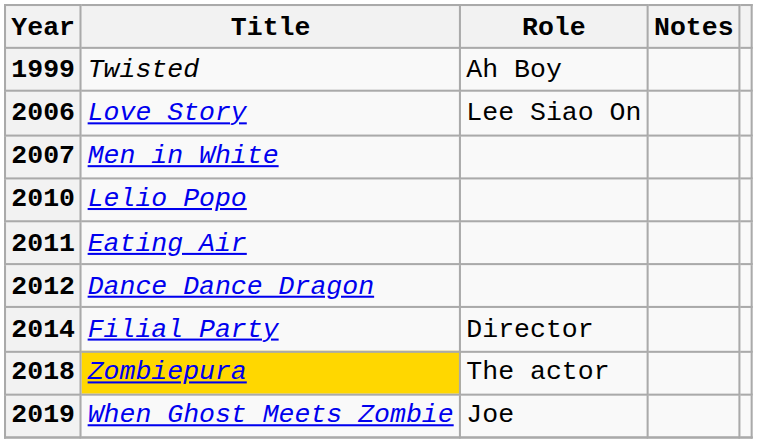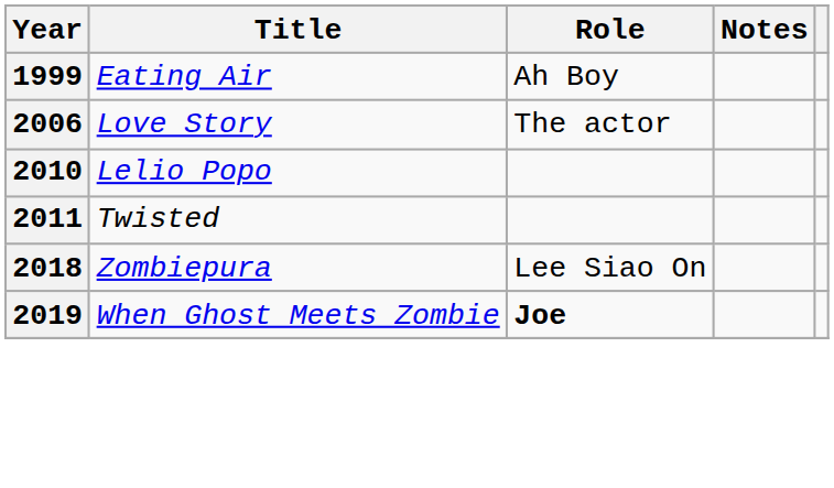 <table class="wikitable sortable plainrowheaders">
 <tr>
 <th scope="col">Year</th>
 <th scope="col">Title</th>
 <th scope="col">Role</th>
 <th scope="col" class="unsortable">Notes</th>
 <th scope="col" class="unsortable"></th>
 </tr>
 <tr>
 <th scope="row">1999</th>
-<td><em>Twisted</em></td>
+<td><em><a href='#'>Eating Air</a></em></td>
 <td>Ah Boy</td>
 <td></td>
 <td></td>
 </tr>
 <tr>
 <th scope="row">2006</th>
 <td><em><a href='#'>Love Story</a></em></td>
-<td>Lee Siao On</td>
-<td></td>
-<td></td>
-</tr>
-<tr>
-<th scope="row">2007</th>
-<td><em><a href='#'>Men in White</a></em></td>
-<td></td>
+<td>The actor</td>
 <td></td>
 <td></td>
 </tr>
 <tr>
 <th scope="row">2010</th>
 <td><em><a href='#'>Lelio Popo</a></em></td>
 <td></td>
 <td></td>
 <td></td>
 </tr>
 <tr>
 <th scope="row">2011</th>
-<td><em><a href='#'>Eating Air</a></em></td>
+<td><em>Twisted</em></td>
 <td></td>
 <td></td>
 <td></td>
 </tr>
 <tr>
-<th scope="row">2012</th>
-<td><em><a href='#'>Dance Dance Dragon</a></em></td>
-<td></td>
-<td></td>
-<td></td>
-</tr>
-<tr>
-<th scope="row">2014</th>
-<td><em><a href='#'>Filial Party</a></em></td>
-<td>Director</td>
-<td></td>
-<td></td>
-</tr>
-<tr>
 <th scope="row">2018</th>
-<td style="background: gold;"><em><a href='#'>Zombiepura</a></em></td>
-<td>The actor</td>
+<td><em><a href='#'>Zombiepura</a></em></td>
+<td>Lee Siao On</td>
 <td></td>
 <td></td>
 </tr>
 <tr>
 <th scope="row">2019</th>
 <td><em><a href='#'>When Ghost Meets Zombie</a></em></td>
-<td>Joe</td>
+<td><strong>Joe</strong></td>
 <td></td>
 <td></td>
 </tr>
 <tr>
 </tr>
 </table>
